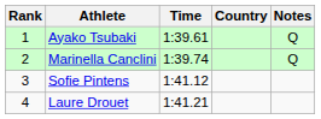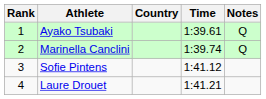 <table class="wikitable" style="text-align:center">
 <tr>
 <th>Rank</th>
 <th>Athlete</th>
+<th>Country</th>
 <th>Time</th>
-<th>Country</th>
 <th>Notes</th>
 </tr>
 <tr bgcolor=ccffcc>
 <td>1</td>
 <td align=left><a href='#'>Ayako Tsubaki</a></td>
+<td align=left></td>
 <td>1:39.61</td>
-<td align=left></td>
 <td>Q</td>
 </tr>
 <tr bgcolor=ccffcc>
 <td>2</td>
 <td align=left><a href='#'>Marinella Canclini</a></td>
+<td align=left></td>
 <td>1:39.74</td>
-<td align=left></td>
 <td>Q</td>
 </tr>
 <tr>
 <td>3</td>
 <td align=left><a href='#'>Sofie Pintens</a></td>
+<td align=left></td>
 <td>1:41.12</td>
-<td align=left></td>
 <td></td>
 </tr>
 <tr>
 <td>4</td>
 <td align=left><a href='#'>Laure Drouet</a></td>
+<td align=left></td>
 <td>1:41.21</td>
-<td align=left></td>
 <td></td>
 </tr>
 </table>
